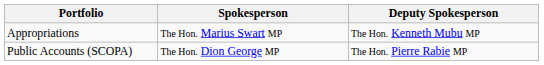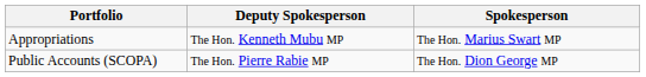 <table class="wikitable">
 <tr>
 <th width=200>Portfolio</th>
+<th width=250>Deputy Spokesperson</th>
 <th width=250>Spokesperson</th>
-<th width=250>Deputy Spokesperson</th>
 </tr>
 <tr>
 <td>Appropriations</td>
+<td><small>The Hon.</small> <a href='#'>Kenneth Mubu</a> <small>MP</small></td>
 <td><small>The Hon.</small> <a href='#'>Marius Swart</a> <small>MP</small></td>
-<td><small>The Hon.</small> <a href='#'>Kenneth Mubu</a> <small>MP</small></td>
 </tr>
 <tr>
 <td>Public Accounts (SCOPA)</td>
+<td><small>The Hon.</small> <a href='#'>Pierre Rabie</a> <small>MP</small></td>
 <td><small>The Hon.</small> <a href='#'>Dion George</a> <small>MP</small></td>
-<td><small>The Hon.</small> <a href='#'>Pierre Rabie</a> <small>MP</small></td>
 </tr>
 </table>
